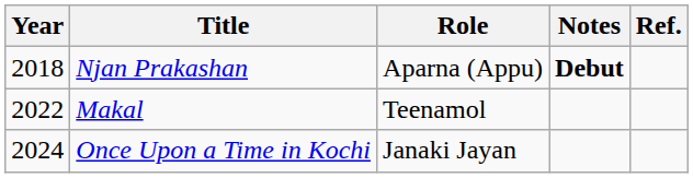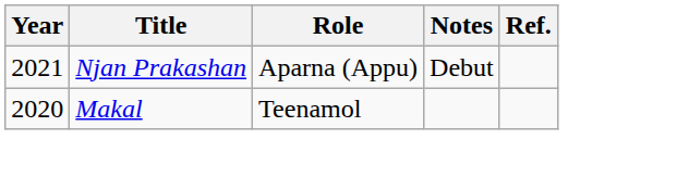 <table class="wikitable sortable">
 <tr>
 <th>Year</th>
 <th>Title</th>
 <th>Role</th>
 <th class="unsortable">Notes</th>
 <th class="unsortable">Ref.</th>
 </tr>
 <tr>
-<td>2018</td>
+<td>2021</td>
 <td><em><a href='#'>Njan Prakashan</a></em></td>
 <td>Aparna (Appu)</td>
-<td><strong>Debut</strong></td>
+<td>Debut</td>
 <td></td>
 </tr>
 <tr>
-<td>2022</td>
+<td>2020</td>
 <td><em><a href='#'>Makal</a></em></td>
 <td>Teenamol</td>
 <td></td>
 <td></td>
 </tr>
-<tr>
-<td>2024</td>
-<td><em><a href='#'>Once Upon a Time in Kochi</a></em></td>
-<td>Janaki Jayan</td>
-<td></td>
-<td></td>
-</tr>
 </table>
